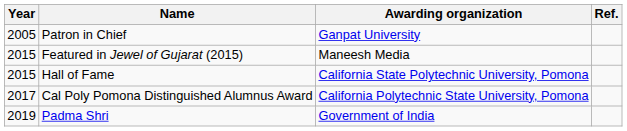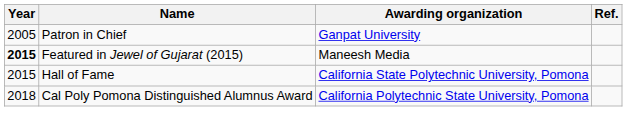 <table class="wikitable sortable">
 <tr>
 <th scope="col">Year</th>
 <th scope="col" class="unsortable">Name</th>
 <th scope="col" class="unsortable">Awarding organization</th>
 <th scope="col" class="unsortable">Ref.</th>
 </tr>
 <tr>
 <td>2005</td>
 <td>Patron in Chief</td>
 <td><a href='#'>Ganpat University</a></td>
 <td></td>
 </tr>
 <tr>
-<td>2015</td>
+<td><strong>2015</strong></td>
 <td>Featured in <em>Jewel of Gujarat</em> (2015)</td>
 <td>Maneesh Media</td>
 <td></td>
 </tr>
 <tr>
 <td>2015</td>
 <td>Hall of Fame</td>
 <td><a href='#'>California State Polytechnic University, Pomona</a></td>
 <td></td>
 </tr>
 <tr>
-<td>2017</td>
+<td>2018</td>
 <td>Cal Poly Pomona Distinguished Alumnus Award</td>
 <td><a href='#'>California Polytechnic State University, Pomona</a></td>
 <td></td>
 </tr>
-<tr>
-<td>2019</td>
-<td><a href='#'>Padma Shri</a></td>
-<td><a href='#'>Government of India</a></td>
-<td></td>
-</tr>
 </table>
